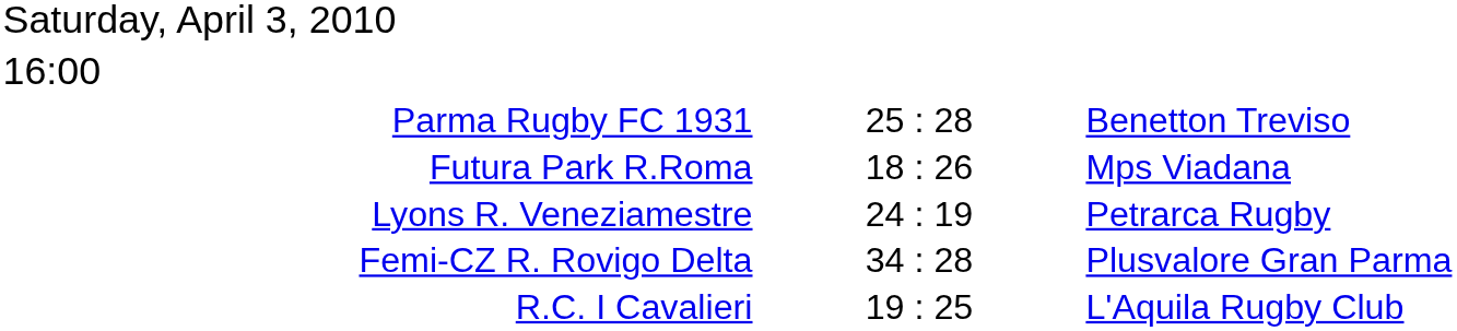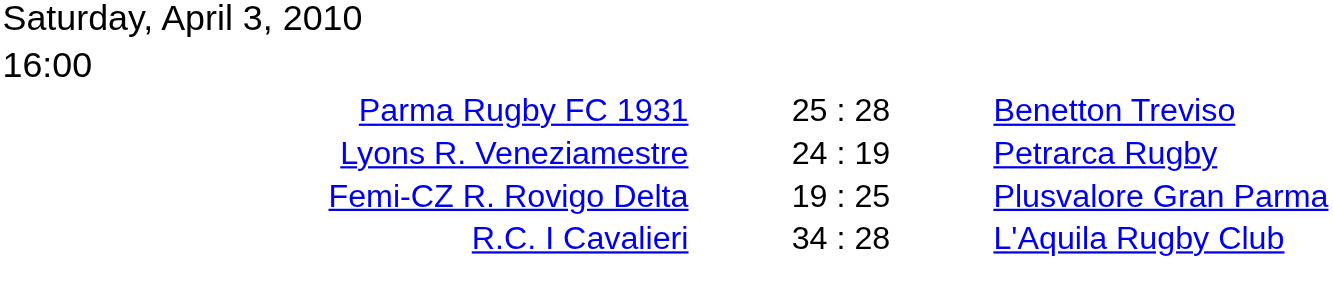 <table style="width:70%;" cellspacing="1">
 <tr>
 <th width=35%></th>
 <th width=15%></th>
 <th></th>
 </tr>
 <tr>
 <td>Saturday, April 3, 2010</td>
 </tr>
 <tr>
 <td>16:00</td>
 </tr>
 <tr style=font-size:90%>
 <td align=right><a href='#'>Parma Rugby FC 1931</a></td>
 <td align=center>25 : 28</td>
 <td><a href='#'>Benetton Treviso</a></td>
 </tr>
 <tr style=font-size:90%>
-<td align=right><a href='#'>Futura Park R.Roma</a></td>
-<td align=center>18 : 26</td>
-<td><a href='#'>Mps Viadana</a></td>
-</tr>
-<tr style=font-size:90%>
 <td align=right><a href='#'>Lyons R. Veneziamestre</a></td>
 <td align=center>24 : 19</td>
 <td><a href='#'>Petrarca Rugby</a></td>
 </tr>
 <tr style=font-size:90%>
 <td align=right><a href='#'>Femi-CZ R. Rovigo Delta</a></td>
-<td align=center>34 : 28</td>
+<td align=center>19 : 25</td>
 <td><a href='#'>Plusvalore Gran Parma</a></td>
 </tr>
 <tr style=font-size:90%>
 <td align=right><a href='#'>R.C. I Cavalieri</a></td>
-<td align=center>19 : 25</td>
+<td align=center>34 : 28</td>
 <td><a href='#'>L'Aquila Rugby Club</a></td>
 </tr>
 </table>
